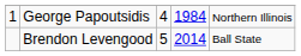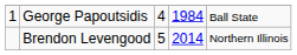 <table class="wikitable">
 <tr>
 </tr>
 <tr>
 <td>1</td>
 <td>George Papoutsidis</td>
 <td>4</td>
 <td><a href='#'>1984</a></td>
-<td style="font-size:80%;">Northern Illinois</td>
+<td style="font-size:80%;">Ball State</td>
 </tr>
 <tr>
 <td></td>
 <td>Brendon Levengood</td>
 <td>5</td>
 <td><a href='#'>2014</a></td>
-<td style="font-size:80%;">Ball State</td>
+<td style="font-size:80%;">Northern Illinois</td>
 </tr>
 </table>
